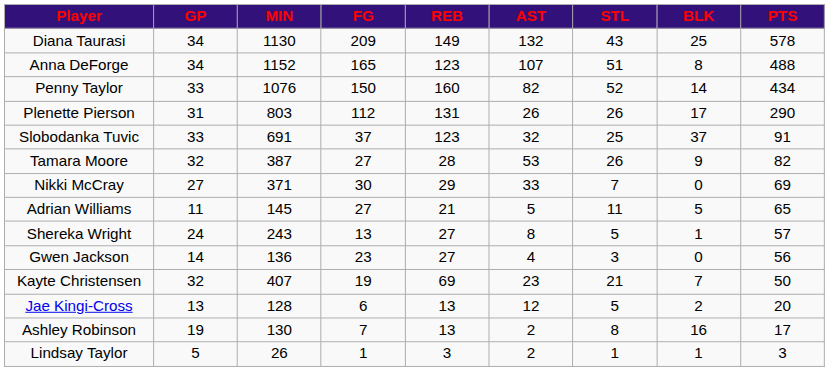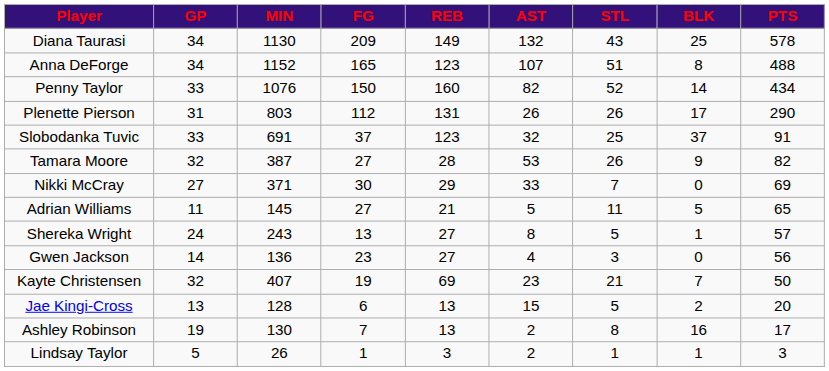 <table class="wikitable sortable">
 <tr>
 <th style="background:#32127a; color:red; width:16%;">Player</th>
 <th style="background:#32127a; color:red; width:9%;">GP</th>
 <th style="background:#32127a; color:red; width:9%;">MIN</th>
 <th style="background:#32127a; color:red; width:9%;">FG</th>
 <th style="background:#32127a; color:red; width:9%;">REB</th>
 <th style="background:#32127a; color:red; width:9%;">AST</th>
 <th style="background:#32127a; color:red; width:9%;">STL</th>
 <th style="background:#32127a; color:red; width:9%;">BLK</th>
 <th style="background:#32127a; color:red; width:9%;">PTS</th>
 </tr>
 <tr style="text-align:center;">
 <td>Diana Taurasi</td>
 <td>34</td>
 <td>1130</td>
 <td>209</td>
 <td>149</td>
 <td>132</td>
 <td>43</td>
 <td>25</td>
 <td>578</td>
 </tr>
 <tr style="text-align:center;">
 <td>Anna DeForge</td>
 <td>34</td>
 <td>1152</td>
 <td>165</td>
 <td>123</td>
 <td>107</td>
 <td>51</td>
 <td>8</td>
 <td>488</td>
 </tr>
 <tr style="text-align:center;">
 <td>Penny Taylor</td>
 <td>33</td>
 <td>1076</td>
 <td>150</td>
 <td>160</td>
 <td>82</td>
 <td>52</td>
 <td>14</td>
 <td>434</td>
 </tr>
 <tr style="text-align:center;">
 <td>Plenette Pierson</td>
 <td>31</td>
 <td>803</td>
 <td>112</td>
 <td>131</td>
 <td>26</td>
 <td>26</td>
 <td>17</td>
 <td>290</td>
 </tr>
 <tr style="text-align:center;">
 <td>Slobodanka Tuvic</td>
 <td>33</td>
 <td>691</td>
 <td>37</td>
 <td>123</td>
 <td>32</td>
 <td>25</td>
 <td>37</td>
 <td>91</td>
 </tr>
 <tr style="text-align:center;">
 <td>Tamara Moore</td>
 <td>32</td>
 <td>387</td>
 <td>27</td>
 <td>28</td>
 <td>53</td>
 <td>26</td>
 <td>9</td>
 <td>82</td>
 </tr>
 <tr style="text-align:center;">
 <td>Nikki McCray</td>
 <td>27</td>
 <td>371</td>
 <td>30</td>
 <td>29</td>
 <td>33</td>
 <td>7</td>
 <td>0</td>
 <td>69</td>
 </tr>
 <tr style="text-align:center;">
 <td>Adrian Williams</td>
 <td>11</td>
 <td>145</td>
 <td>27</td>
 <td>21</td>
 <td>5</td>
 <td>11</td>
 <td>5</td>
 <td>65</td>
 </tr>
 <tr style="text-align:center;">
 <td>Shereka Wright</td>
 <td>24</td>
 <td>243</td>
 <td>13</td>
 <td>27</td>
 <td>8</td>
 <td>5</td>
 <td>1</td>
 <td>57</td>
 </tr>
 <tr style="text-align:center;">
 <td>Gwen Jackson</td>
 <td>14</td>
 <td>136</td>
 <td>23</td>
 <td>27</td>
 <td>4</td>
 <td>3</td>
 <td>0</td>
 <td>56</td>
 </tr>
 <tr style="text-align:center;">
 <td>Kayte Christensen</td>
 <td>32</td>
 <td>407</td>
 <td>19</td>
 <td>69</td>
 <td>23</td>
 <td>21</td>
 <td>7</td>
 <td>50</td>
 </tr>
 <tr style="text-align:center;">
 <td><a href='#'>Jae Kingi-Cross</a></td>
 <td>13</td>
 <td>128</td>
 <td>6</td>
 <td>13</td>
-<td>12</td>
+<td>15</td>
 <td>5</td>
 <td>2</td>
 <td>20</td>
 </tr>
 <tr style="text-align:center;">
 <td>Ashley Robinson</td>
 <td>19</td>
 <td>130</td>
 <td>7</td>
 <td>13</td>
 <td>2</td>
 <td>8</td>
 <td>16</td>
 <td>17</td>
 </tr>
 <tr style="text-align:center;">
 <td>Lindsay Taylor</td>
 <td>5</td>
 <td>26</td>
 <td>1</td>
 <td>3</td>
 <td>2</td>
 <td>1</td>
 <td>1</td>
 <td>3</td>
 </tr>
 </table>
